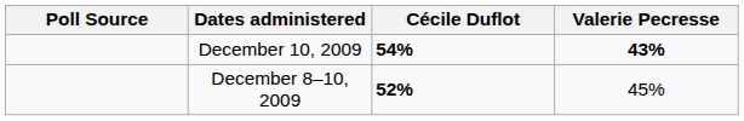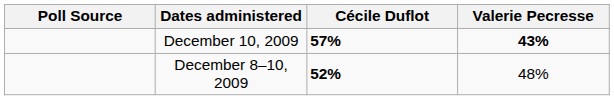 <table class="wikitable">
 <tr valign=bottom>
 <th width=150px>Poll Source</th>
 <th width=150px>Dates administered</th>
 <th width=150px>Cécile Duflot</th>
 <th width=150px>Valerie Pecresse</th>
 </tr>
 <tr>
 <td></td>
 <td align=center>December 10, 2009</td>
-<td><strong>54%</strong></td>
+<td><strong>57%</strong></td>
 <td align=center><strong>43%</strong></td>
 </tr>
 <tr>
 <td></td>
 <td align=center>December 8–10, 2009</td>
 <td><strong>52%</strong></td>
-<td align=center>45%</td>
+<td align=center>48%</td>
 </tr>
 </table>
